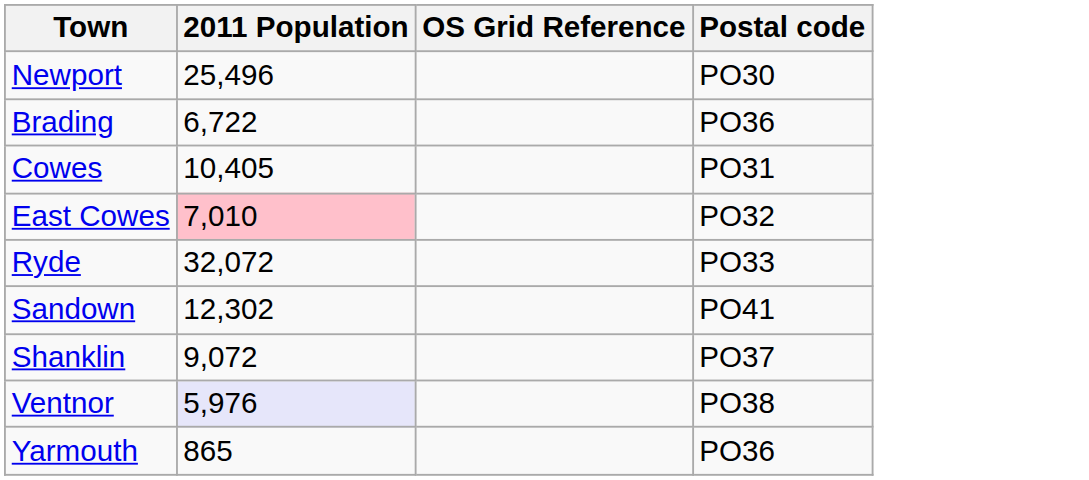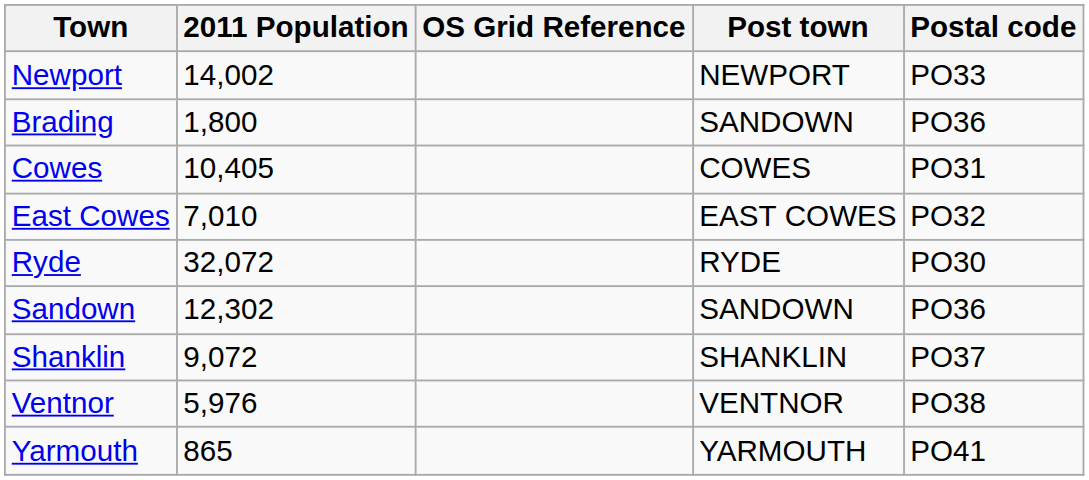 <table class="wikitable sortable">
 <tr>
 <th>Town</th>
 <th>2011 Population</th>
 <th class="unsortable">OS Grid Reference</th>
+<th class="unsortable">Post town</th>
 <th class="unsortable">Postal code</th>
 </tr>
 <tr>
 <td><a href='#'>Newport</a></td>
-<td>25,496</td>
+<td>14,002</td>
 <td></td>
-<td>PO30</td>
+<td>NEWPORT</td>
+<td>PO33</td>
 </tr>
 <tr>
 <td><a href='#'>Brading</a></td>
-<td>6,722</td>
+<td>1,800</td>
 <td></td>
+<td>SANDOWN</td>
 <td>PO36</td>
 </tr>
 <tr>
 <td><a href='#'>Cowes</a></td>
 <td>10,405</td>
 <td></td>
+<td>COWES</td>
 <td>PO31</td>
 </tr>
 <tr>
 <td><a href='#'>East Cowes</a></td>
-<td style="background: pink;">7,010</td>
+<td>7,010</td>
 <td></td>
+<td>EAST COWES</td>
 <td>PO32</td>
 </tr>
 <tr>
 <td><a href='#'>Ryde</a></td>
 <td>32,072</td>
 <td></td>
-<td>PO33</td>
+<td>RYDE</td>
+<td>PO30</td>
 </tr>
 <tr>
 <td><a href='#'>Sandown</a></td>
 <td>12,302</td>
 <td></td>
-<td>PO41</td>
+<td>SANDOWN</td>
+<td>PO36</td>
 </tr>
 <tr>
 <td><a href='#'>Shanklin</a></td>
 <td>9,072</td>
 <td></td>
+<td>SHANKLIN</td>
 <td>PO37</td>
 </tr>
 <tr>
 <td><a href='#'>Ventnor</a></td>
-<td style="background: lavender;">5,976</td>
+<td>5,976</td>
 <td></td>
+<td>VENTNOR</td>
 <td>PO38</td>
 </tr>
 <tr>
 <td><a href='#'>Yarmouth</a></td>
 <td>865</td>
 <td></td>
-<td>PO36</td>
+<td>YARMOUTH</td>
+<td>PO41</td>
 </tr>
 </table>
